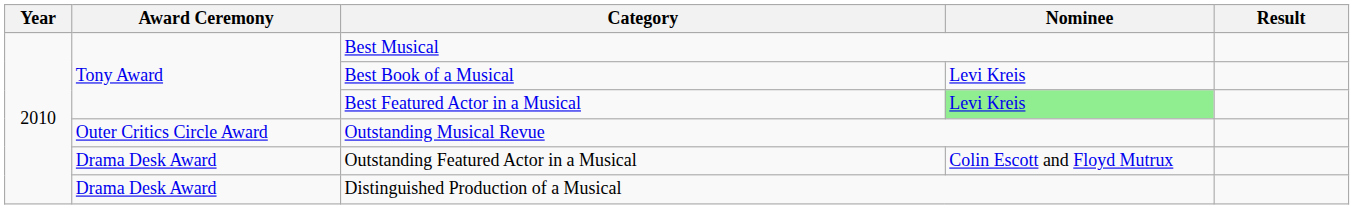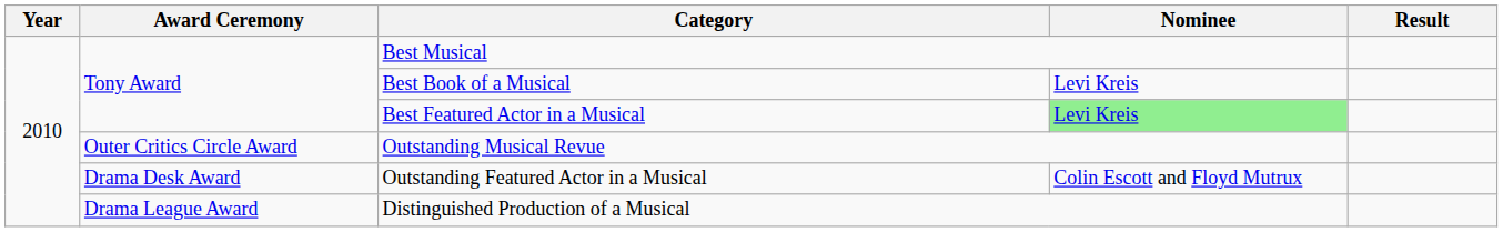 <table class="wikitable" width="95%">
 <tr>
 <th width="5%">Year</th>
 <th width="20%">Award Ceremony</th>
 <th width="45%">Category</th>
 <th width="20%">Nominee</th>
 <th width="10%">Result</th>
 </tr>
 <tr>
 <td rowspan="6" align="center">2010</td>
 <td rowspan="3"><a href='#'>Tony Award</a></td>
 <td colspan="2"><a href='#'>Best Musical</a></td>
 <td></td>
 </tr>
 <tr>
 <td><a href='#'>Best Book of a Musical</a></td>
 <td><a href='#'>Levi Kreis</a></td>
 <td></td>
 </tr>
 <tr>
 <td><a href='#'>Best Featured Actor in a Musical</a></td>
 <td style="background: lightgreen;"><a href='#'>Levi Kreis</a></td>
 <td></td>
 </tr>
 <tr>
 <td><a href='#'>Outer Critics Circle Award</a></td>
 <td colspan="2"><a href='#'>Outstanding Musical Revue</a></td>
 <td></td>
 </tr>
 <tr>
 <td><a href='#'>Drama Desk Award</a></td>
 <td>Outstanding Featured Actor in a Musical</td>
 <td><a href='#'>Colin Escott</a> and <a href='#'>Floyd Mutrux</a></td>
 <td></td>
 </tr>
 <tr>
-<td><a href='#'>Drama Desk Award</a></td>
+<td><a href='#'>Drama League Award</a></td>
 <td colspan="2">Distinguished Production of a Musical</td>
 <td></td>
 </tr>
 </table>
